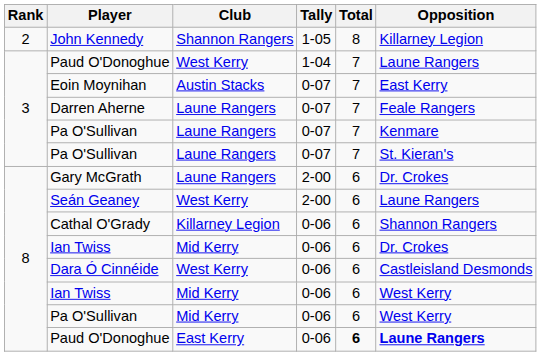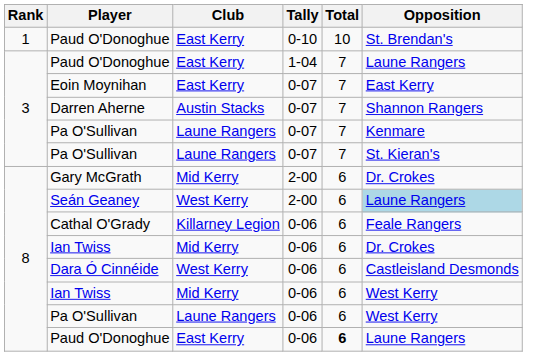 <table class="wikitable">
 <tr>
 <th>Rank</th>
 <th>Player</th>
 <th>Club</th>
 <th>Tally</th>
 <th>Total</th>
 <th>Opposition</th>
 </tr>
 <tr>
-<td rowspan="1" style="text-align:center;">2</td>
-<td><a href='#'>John Kennedy</a></td>
-<td><a href='#'>Shannon Rangers</a></td>
-<td align=center>1-05</td>
-<td align=center>8</td>
-<td><a href='#'>Killarney Legion</a></td>
+<td rowspan="1" style="text-align:center;">1</td>
+<td>Paud O'Donoghue</td>
+<td><a href='#'>East Kerry</a></td>
+<td align=center>0-10</td>
+<td align=center>10</td>
+<td><a href='#'>St. Brendan's</a></td>
 </tr>
 <tr>
 <td rowspan="5" style="text-align:center;">3</td>
 <td>Paud O'Donoghue</td>
-<td><a href='#'>West Kerry</a></td>
+<td><a href='#'>East Kerry</a></td>
 <td align=center>1-04</td>
 <td align=center>7</td>
 <td><a href='#'>Laune Rangers</a></td>
 </tr>
 <tr>
 <td>Eoin Moynihan</td>
-<td><a href='#'>Austin Stacks</a></td>
+<td><a href='#'>East Kerry</a></td>
 <td align=center>0-07</td>
 <td align=center>7</td>
 <td><a href='#'>East Kerry</a></td>
 </tr>
 <tr>
 <td>Darren Aherne</td>
-<td><a href='#'>Laune Rangers</a></td>
+<td><a href='#'>Austin Stacks</a></td>
 <td align=center>0-07</td>
 <td align=center>7</td>
-<td><a href='#'>Feale Rangers</a></td>
+<td><a href='#'>Shannon Rangers</a></td>
 </tr>
 <tr>
 <td>Pa O'Sullivan</td>
 <td><a href='#'>Laune Rangers</a></td>
 <td align=center>0-07</td>
 <td align=center>7</td>
 <td><a href='#'>Kenmare</a></td>
 </tr>
 <tr>
 <td>Pa O'Sullivan</td>
 <td><a href='#'>Laune Rangers</a></td>
 <td align=center>0-07</td>
 <td align=center>7</td>
 <td><a href='#'>St. Kieran's</a></td>
 </tr>
 <tr>
 <td rowspan="8" style="text-align:center;">8</td>
 <td>Gary McGrath</td>
-<td><a href='#'>Laune Rangers</a></td>
+<td><a href='#'>Mid Kerry</a></td>
 <td align=center>2-00</td>
 <td align=center>6</td>
 <td><a href='#'>Dr. Crokes</a></td>
 </tr>
 <tr>
 <td><a href='#'>Seán Geaney</a></td>
 <td><a href='#'>West Kerry</a></td>
 <td align=center>2-00</td>
 <td align=center>6</td>
-<td><a href='#'>Laune Rangers</a></td>
+<td style="background: lightblue;"><a href='#'>Laune Rangers</a></td>
 </tr>
 <tr>
 <td>Cathal O'Grady</td>
 <td><a href='#'>Killarney Legion</a></td>
 <td align=center>0-06</td>
 <td align=center>6</td>
-<td><a href='#'>Shannon Rangers</a></td>
+<td><a href='#'>Feale Rangers</a></td>
 </tr>
 <tr>
 <td><a href='#'>Ian Twiss</a></td>
 <td><a href='#'>Mid Kerry</a></td>
 <td align=center>0-06</td>
 <td align=center>6</td>
 <td><a href='#'>Dr. Crokes</a></td>
 </tr>
 <tr>
 <td><a href='#'>Dara Ó Cinnéide</a></td>
 <td><a href='#'>West Kerry</a></td>
 <td align=center>0-06</td>
 <td align=center>6</td>
 <td><a href='#'>Castleisland Desmonds</a></td>
 </tr>
 <tr>
 <td><a href='#'>Ian Twiss</a></td>
 <td><a href='#'>Mid Kerry</a></td>
 <td align=center>0-06</td>
 <td align=center>6</td>
 <td><a href='#'>West Kerry</a></td>
 </tr>
 <tr>
 <td>Pa O'Sullivan</td>
-<td><a href='#'>Mid Kerry</a></td>
+<td><a href='#'>Laune Rangers</a></td>
 <td align=center>0-06</td>
 <td align=center>6</td>
 <td><a href='#'>West Kerry</a></td>
 </tr>
 <tr>
 <td>Paud O'Donoghue</td>
 <td><a href='#'>East Kerry</a></td>
 <td align=center>0-06</td>
 <td align=center><strong>6</strong></td>
-<td><strong><a href='#'>Laune Rangers</a></strong></td>
+<td><a href='#'>Laune Rangers</a></td>
 </tr>
 </table>
